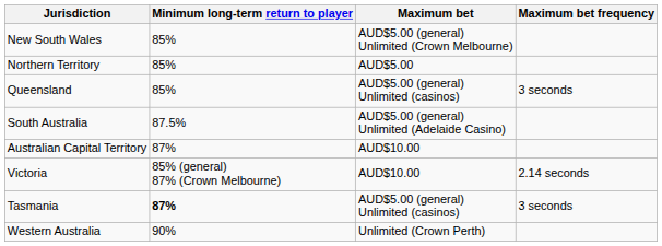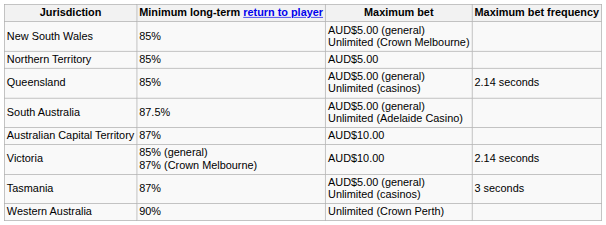 <table class="wikitable">
 <tr>
 <th>Jurisdiction</th>
 <th>Minimum long-term <a href='#'>return to player</a></th>
 <th>Maximum bet</th>
 <th>Maximum bet frequency</th>
 </tr>
 <tr>
 <td>New South Wales</td>
 <td>85%</td>
 <td>AUD$5.00 (general)<br>Unlimited (Crown Melbourne)</td>
 <td></td>
 </tr>
 <tr>
 <td>Northern Territory</td>
 <td>85%</td>
 <td>AUD$5.00</td>
 <td></td>
 </tr>
 <tr>
 <td>Queensland</td>
 <td>85%</td>
 <td>AUD$5.00 (general)<br>Unlimited (casinos)</td>
-<td>3 seconds</td>
+<td>2.14 seconds</td>
 </tr>
 <tr>
 <td>South Australia</td>
 <td>87.5%</td>
 <td>AUD$5.00 (general)<br>Unlimited (Adelaide Casino)</td>
 <td></td>
 </tr>
 <tr>
 <td>Australian Capital Territory</td>
 <td>87%</td>
 <td>AUD$10.00</td>
 <td></td>
 </tr>
 <tr>
 <td>Victoria</td>
 <td>85% (general)<br>87% (Crown Melbourne)</td>
 <td>AUD$10.00</td>
 <td>2.14 seconds</td>
 </tr>
 <tr>
 <td>Tasmania</td>
-<td><strong>87%</strong></td>
+<td>87%</td>
 <td>AUD$5.00 (general)<br>Unlimited (casinos)</td>
 <td>3 seconds</td>
 </tr>
 <tr>
 <td>Western Australia</td>
 <td>90%</td>
 <td>Unlimited (Crown Perth)</td>
 <td></td>
 </tr>
 </table>
